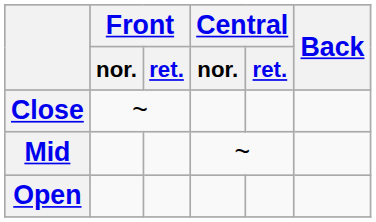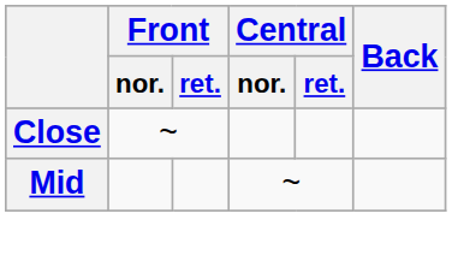 <table class="wikitable" style="text-align:center">
 <tr>
 <th rowspan="2"></th>
 <th colspan="2"><a href='#'>Front</a></th>
 <th colspan="2"><a href='#'>Central</a></th>
 <th rowspan="2"><a href='#'>Back</a></th>
 </tr>
 <tr>
 <th><small>nor.</small></th>
 <th><small><a href='#'>ret.</a></small></th>
 <th><small>nor.</small></th>
 <th><small><a href='#'>ret.</a></small></th>
 </tr>
 <tr>
 <th><a href='#'>Close</a></th>
 <td colspan="2"> ~ </td>
 <td></td>
 <td></td>
 <td></td>
 </tr>
 <tr>
 <th><a href='#'>Mid</a></th>
 <td></td>
 <td></td>
 <td colspan="2"> ~ </td>
 <td></td>
 </tr>
-<tr>
-<th><a href='#'>Open</a></th>
-<td></td>
-<td></td>
-<td></td>
-<td></td>
-<td></td>
-</tr>
 </table>
